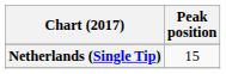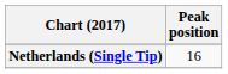 <table class="wikitable sortable plainrowheaders" style="text-align:center">
 <tr>
 <th scope="col">Chart (2017)</th>
 <th scope="col">Peak<br> position</th>
 </tr>
 <tr>
 </tr>
 <tr>
 </tr>
 <tr>
 <th scope="row">Netherlands (<a href='#'>Single Tip</a>)</th>
-<td>15</td>
+<td>16</td>
 </tr>
 <tr>
 </tr>
 <tr>
 </tr>
 <tr>
 </tr>
 <tr>
 </tr>
 <tr>
 </tr>
 <tr>
 </tr>
 </table>
